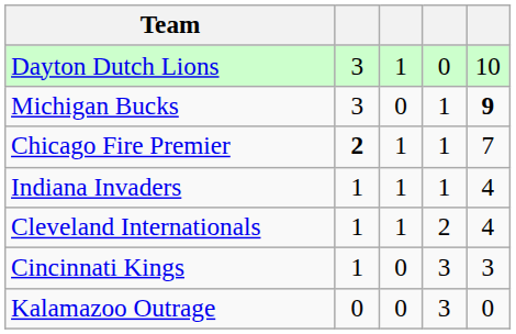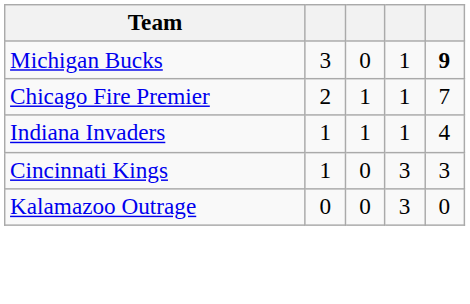 <table class="wikitable" style="text-align: center">
 <tr>
 <th style="width:200px;">Team</th>
 <th style="width:20px;"></th>
 <th style="width:20px;"></th>
 <th style="width:20px;"></th>
 <th style="width:20px;"></th>
-</tr>
-<tr style="background:#cfc;">
-<td align="left"><a href='#'>Dayton Dutch Lions</a></td>
-<td>3</td>
-<td>1</td>
-<td>0</td>
-<td>10</td>
 </tr>
 <tr>
 <td align="left"><a href='#'>Michigan Bucks</a></td>
 <td>3</td>
 <td>0</td>
 <td>1</td>
 <td><strong>9</strong></td>
 </tr>
 <tr>
 <td align="left"><a href='#'>Chicago Fire Premier</a></td>
-<td><strong>2</strong></td>
+<td>2</td>
 <td>1</td>
 <td>1</td>
 <td>7</td>
 </tr>
 <tr>
 <td align="left"><a href='#'>Indiana Invaders</a></td>
 <td>1</td>
 <td>1</td>
 <td>1</td>
-<td>4</td>
-</tr>
-<tr>
-<td align="left"><a href='#'>Cleveland Internationals</a></td>
-<td>1</td>
-<td>1</td>
-<td>2</td>
 <td>4</td>
 </tr>
 <tr>
 <td align="left"><a href='#'>Cincinnati Kings</a></td>
 <td>1</td>
 <td>0</td>
 <td>3</td>
 <td>3</td>
 </tr>
 <tr>
 <td align="left"><a href='#'>Kalamazoo Outrage</a></td>
 <td>0</td>
 <td>0</td>
 <td>3</td>
 <td>0</td>
 </tr>
 </table>
